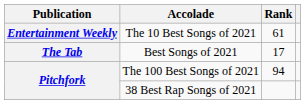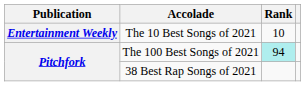 <table class="wikitable sortable plainrowheaders" style="text-align:center;">
 <tr>
 <th>Publication</th>
 <th class="unsortable">Accolade</th>
 <th>Rank</th>
 <th class="unsortable"></th>
 </tr>
 <tr>
 <th scope="row"><em><a href='#'>Entertainment Weekly</a></em></th>
 <td>The 10 Best Songs of 2021</td>
-<td>61</td>
-<td></td>
-</tr>
-<tr>
-<th scope="row"><em><a href='#'>The Tab</a></em></th>
-<td>Best Songs of 2021</td>
-<td>17</td>
+<td>10</td>
 <td></td>
 </tr>
 <tr>
 <th scope="row" rowspan="2"><em><a href='#'>Pitchfork</a></em></th>
 <td>The 100 Best Songs of 2021</td>
-<td>94</td>
+<td style="background: paleturquoise;">94</td>
 <td></td>
 </tr>
 <tr>
 <td>38 Best Rap Songs of 2021</td>
 <td></td>
 <td></td>
 </tr>
 </table>
